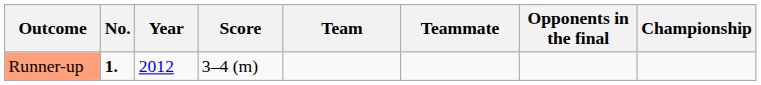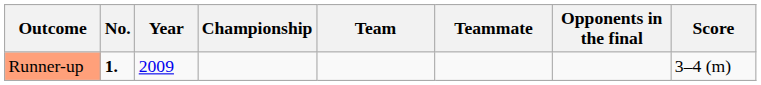 <table class="sortable wikitable">
 <tr>
 <th style="width:80px;">Outcome</th>
 <th style="width:20px;">No.</th>
 <th style="width:50px;">Year</th>
-<th style="width:70px;">Score</th>
+<th style="width:100px;">Championship</th>
 <th style="width:100px;">Team</th>
 <th style="width:100px;">Teammate</th>
 <th style="width:100px;">Opponents in the final</th>
-<th style="width:100px;">Championship</th>
+<th style="width:70px;">Score</th>
 </tr>
 <tr style=>
 <td style="background:#ffa07a;">Runner-up</td>
 <td><strong>1.</strong></td>
-<td><a href='#'>2012</a></td>
-<td>3–4 (m)</td>
+<td><a href='#'>2009</a></td>
 <td></td>
 <td></td>
 <td></td>
 <td></td>
+<td>3–4 (m)</td>
 </tr>
 </table>
